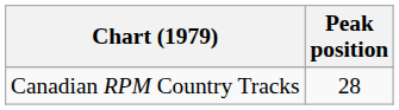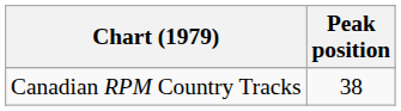 <table class="wikitable sortable">
 <tr>
 <th align="left">Chart (1979)</th>
 <th align="center">Peak<br>position</th>
 </tr>
 <tr>
 </tr>
 <tr>
 <td align="left">Canadian <em>RPM</em> Country Tracks</td>
-<td align="center">28</td>
+<td align="center">38</td>
 </tr>
 </table>
